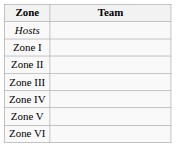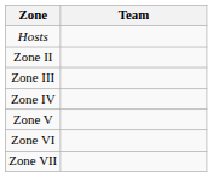 <table class="wikitable">
 <tr>
 <th width=60>Zone</th>
 <th width=170>Team</th>
 </tr>
 <tr>
 <td align=center><em>Hosts</em></td>
-<td></td>
-</tr>
-<tr>
-<td align=center>Zone I</td>
 <td></td>
 </tr>
 <tr>
 <td align=center>Zone II</td>
 <td></td>
 </tr>
 <tr>
 <td align=center>Zone III</td>
 <td></td>
 </tr>
 <tr>
 <td align=center>Zone IV</td>
 <td></td>
 </tr>
 <tr>
 <td align=center>Zone V</td>
 <td></td>
 </tr>
 <tr>
 <td align=center>Zone VI</td>
 <td></td>
 </tr>
+<tr>
+<td align=center>Zone VII</td>
+<td></td>
+</tr>
 </table>
